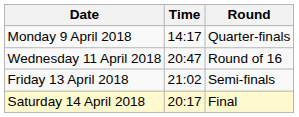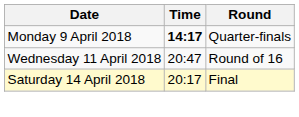 <table class="wikitable">
 <tr>
 <th>Date</th>
 <th>Time</th>
 <th>Round</th>
 </tr>
 <tr>
 <td>Monday 9 April 2018</td>
-<td>14:17</td>
+<td><strong>14:17</strong></td>
 <td>Quarter-finals</td>
 </tr>
 <tr>
 <td>Wednesday 11 April 2018</td>
 <td>20:47</td>
 <td>Round of 16</td>
 </tr>
 <tr>
-<td>Friday 13 April 2018</td>
-<td>21:02</td>
-<td>Semi-finals</td>
-</tr>
-<tr>
 <td style=background:lemonchiffon>Saturday 14 April 2018</td>
 <td style=background:lemonchiffon>20:17</td>
 <td style=background:lemonchiffon>Final</td>
 </tr>
 </table>
